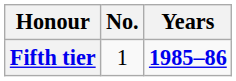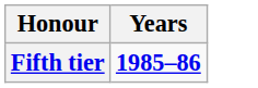 <table class="wikitable plainrowheaders">
 <tr>
 <th scope=col>Honour</th>
-<th scope=col>No.</th>
 <th scope=col>Years</th>
 </tr>
 <tr>
 <th scope=row><a href='#'>Fifth tier</a></th>
-<td align=center>1</td>
 <td><strong><a href='#'>1985–86</a></strong></td>
 </tr>
 </table>
